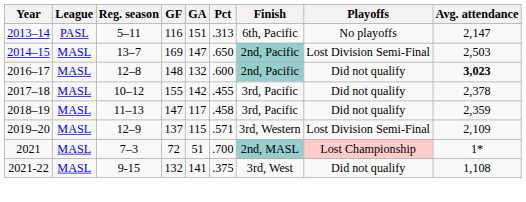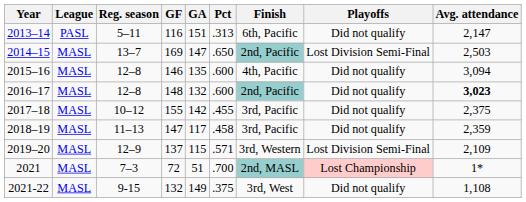 <table class="wikitable" style="text-align:center">
 <tr>
 <th>Year</th>
 <th>League</th>
 <th>Reg. season</th>
 <th>GF</th>
 <th>GA</th>
 <th>Pct</th>
 <th>Finish</th>
 <th>Playoffs</th>
 <th>Avg. attendance</th>
 </tr>
 <tr>
 <td><a href='#'>2013–14</a></td>
 <td><a href='#'>PASL</a></td>
 <td>5–11</td>
 <td>116</td>
 <td>151</td>
 <td>.313</td>
 <td>6th, Pacific</td>
-<td>No playoffs</td>
+<td>Did not qualify</td>
 <td>2,147</td>
 </tr>
 <tr>
 <td><a href='#'>2014–15</a></td>
 <td><a href='#'>MASL</a></td>
 <td>13–7</td>
 <td>169</td>
 <td>147</td>
 <td>.650</td>
 <td bgcolor="#96CDCD">2nd, Pacific</td>
 <td>Lost Division Semi-Final</td>
 <td>2,503</td>
+</tr>
+<tr>
+<td>2015–16</td>
+<td><a href='#'>MASL</a></td>
+<td>12–8</td>
+<td>146</td>
+<td>135</td>
+<td>.600</td>
+<td>4th, Pacific</td>
+<td>Did not qualify</td>
+<td>3,094</td>
 </tr>
 <tr>
 <td>2016–17</td>
 <td><a href='#'>MASL</a></td>
 <td>12–8</td>
 <td>148</td>
 <td>132</td>
 <td>.600</td>
 <td bgcolor="#96CDCD">2nd, Pacific</td>
 <td>Did not qualify</td>
 <td><strong>3,023</strong></td>
 </tr>
 <tr>
 <td>2017–18</td>
 <td><a href='#'>MASL</a></td>
 <td>10–12</td>
 <td>155</td>
 <td>142</td>
 <td>.455</td>
 <td>3rd, Pacific</td>
 <td>Did not qualify</td>
-<td>2,378</td>
+<td>2,375</td>
 </tr>
 <tr>
 <td>2018–19</td>
 <td><a href='#'>MASL</a></td>
 <td>11–13</td>
 <td>147</td>
 <td>117</td>
 <td>.458</td>
 <td>3rd, Pacific</td>
 <td>Did not qualify</td>
 <td>2,359</td>
 </tr>
 <tr>
 <td>2019–20</td>
 <td><a href='#'>MASL</a></td>
 <td>12–9</td>
 <td>137</td>
 <td>115</td>
 <td>.571</td>
 <td>3rd, Western</td>
 <td>Lost Division Semi-Final</td>
 <td>2,109</td>
 </tr>
 <tr>
 <td>2021</td>
 <td><a href='#'>MASL</a></td>
 <td>7–3</td>
 <td>72</td>
 <td>51</td>
 <td>.700</td>
 <td bgcolor="#96CDCD">2nd, MASL</td>
 <td bgcolor="#FFCCCC">Lost Championship</td>
 <td>1*</td>
 </tr>
 <tr>
 <td>2021-22</td>
 <td><a href='#'>MASL</a></td>
 <td>9-15</td>
 <td>132</td>
-<td>141</td>
+<td>149</td>
 <td>.375</td>
 <td>3rd, West</td>
 <td>Did not qualify</td>
 <td>1,108</td>
 </tr>
 </table>
